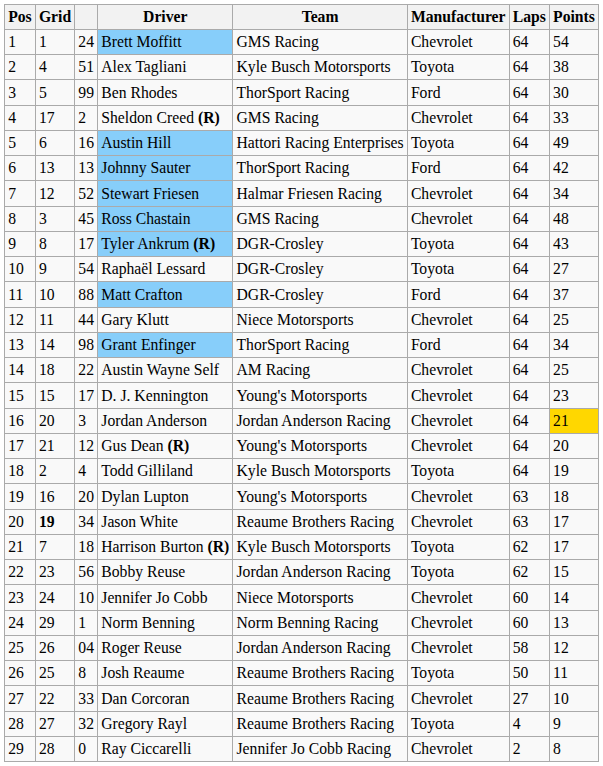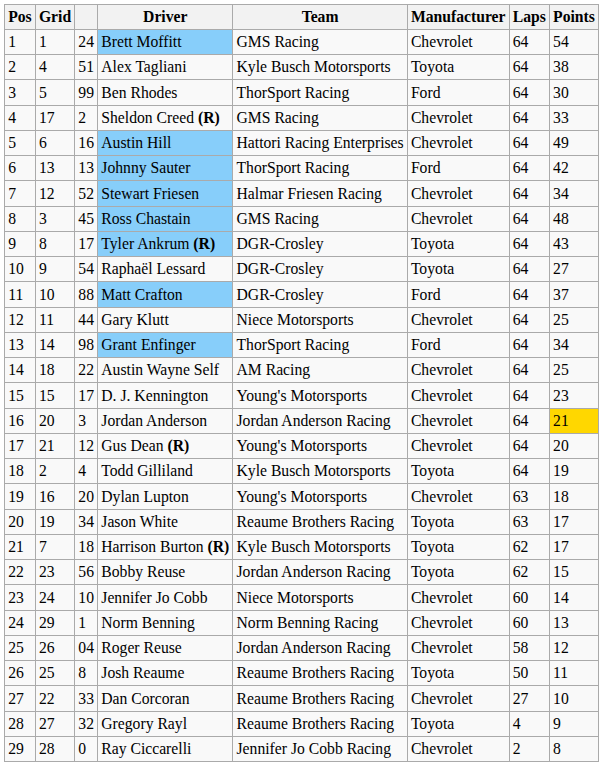 <table class="wikitable" style="font-size:98%">
 <tr>
 <th>Pos</th>
 <th>Grid</th>
 <th></th>
 <th>Driver</th>
 <th>Team</th>
 <th>Manufacturer</th>
 <th>Laps</th>
 <th>Points</th>
 </tr>
 <tr>
 <td>1</td>
 <td>1</td>
 <td>24</td>
 <td style="text-align:left;background:#87CEFA">Brett Moffitt</td>
 <td>GMS Racing</td>
 <td>Chevrolet</td>
 <td>64</td>
 <td>54</td>
 </tr>
 <tr>
 <td>2</td>
 <td>4</td>
 <td>51</td>
 <td>Alex Tagliani</td>
 <td>Kyle Busch Motorsports</td>
 <td>Toyota</td>
 <td>64</td>
 <td>38</td>
 </tr>
 <tr>
 <td>3</td>
 <td>5</td>
 <td>99</td>
 <td>Ben Rhodes</td>
 <td>ThorSport Racing</td>
 <td>Ford</td>
 <td>64</td>
 <td>30</td>
 </tr>
 <tr>
 <td>4</td>
 <td>17</td>
 <td>2</td>
 <td>Sheldon Creed <strong>(R)</strong></td>
 <td>GMS Racing</td>
 <td>Chevrolet</td>
 <td>64</td>
 <td>33</td>
 </tr>
 <tr>
 <td>5</td>
 <td>6</td>
 <td>16</td>
 <td style="text-align:left;background:#87CEFA">Austin Hill</td>
 <td>Hattori Racing Enterprises</td>
-<td>Toyota</td>
+<td>Chevrolet</td>
 <td>64</td>
 <td>49</td>
 </tr>
 <tr>
 <td>6</td>
 <td>13</td>
 <td>13</td>
 <td style="text-align:left;background:#87CEFA">Johnny Sauter</td>
 <td>ThorSport Racing</td>
 <td>Ford</td>
 <td>64</td>
 <td>42</td>
 </tr>
 <tr>
 <td>7</td>
 <td>12</td>
 <td>52</td>
 <td style="text-align:left;background:#87CEFA">Stewart Friesen</td>
 <td>Halmar Friesen Racing</td>
 <td>Chevrolet</td>
 <td>64</td>
 <td>34</td>
 </tr>
 <tr>
 <td>8</td>
 <td>3</td>
 <td>45</td>
 <td style="text-align:left;background:#87CEFA">Ross Chastain</td>
 <td>GMS Racing</td>
 <td>Chevrolet</td>
 <td>64</td>
 <td>48</td>
 </tr>
 <tr>
 <td>9</td>
 <td>8</td>
 <td>17</td>
 <td style="text-align:left;background:#87CEFA">Tyler Ankrum <strong>(R)</strong></td>
 <td>DGR-Crosley</td>
 <td>Toyota</td>
 <td>64</td>
 <td>43</td>
 </tr>
 <tr>
 <td>10</td>
 <td>9</td>
 <td>54</td>
 <td>Raphaël Lessard</td>
 <td>DGR-Crosley</td>
 <td>Toyota</td>
 <td>64</td>
 <td>27</td>
 </tr>
 <tr>
 <td>11</td>
 <td>10</td>
 <td>88</td>
 <td style="text-align:left;background:#87CEFA">Matt Crafton</td>
 <td>DGR-Crosley</td>
 <td>Ford</td>
 <td>64</td>
 <td>37</td>
 </tr>
 <tr>
 <td>12</td>
 <td>11</td>
 <td>44</td>
 <td>Gary Klutt</td>
 <td>Niece Motorsports</td>
 <td>Chevrolet</td>
 <td>64</td>
 <td>25</td>
 </tr>
 <tr>
 <td>13</td>
 <td>14</td>
 <td>98</td>
 <td style="text-align:left;background:#87CEFA">Grant Enfinger</td>
 <td>ThorSport Racing</td>
 <td>Ford</td>
 <td>64</td>
 <td>34</td>
 </tr>
 <tr>
 <td>14</td>
 <td>18</td>
 <td>22</td>
 <td>Austin Wayne Self</td>
 <td>AM Racing</td>
 <td>Chevrolet</td>
 <td>64</td>
 <td>25</td>
 </tr>
 <tr>
 <td>15</td>
 <td>15</td>
 <td>17</td>
 <td>D. J. Kennington</td>
 <td>Young's Motorsports</td>
 <td>Chevrolet</td>
 <td>64</td>
 <td>23</td>
 </tr>
 <tr>
 <td>16</td>
 <td>20</td>
 <td>3</td>
 <td>Jordan Anderson</td>
 <td>Jordan Anderson Racing</td>
 <td>Chevrolet</td>
 <td>64</td>
 <td style="background: gold;">21</td>
 </tr>
 <tr>
 <td>17</td>
 <td>21</td>
 <td>12</td>
 <td>Gus Dean <strong>(R)</strong></td>
 <td>Young's Motorsports</td>
 <td>Chevrolet</td>
 <td>64</td>
 <td>20</td>
 </tr>
 <tr>
 <td>18</td>
 <td>2</td>
 <td>4</td>
 <td>Todd Gilliland</td>
 <td>Kyle Busch Motorsports</td>
 <td>Toyota</td>
 <td>64</td>
 <td>19</td>
 </tr>
 <tr>
 <td>19</td>
 <td>16</td>
 <td>20</td>
 <td>Dylan Lupton</td>
 <td>Young's Motorsports</td>
 <td>Chevrolet</td>
 <td>63</td>
 <td>18</td>
 </tr>
 <tr>
 <td>20</td>
-<td><strong>19</strong></td>
+<td>19</td>
 <td>34</td>
 <td>Jason White</td>
 <td>Reaume Brothers Racing</td>
-<td>Chevrolet</td>
+<td>Toyota</td>
 <td>63</td>
 <td>17</td>
 </tr>
 <tr>
 <td>21</td>
 <td>7</td>
 <td>18</td>
 <td>Harrison Burton <strong>(R)</strong></td>
 <td>Kyle Busch Motorsports</td>
 <td>Toyota</td>
 <td>62</td>
 <td>17</td>
 </tr>
 <tr>
 <td>22</td>
 <td>23</td>
 <td>56</td>
 <td>Bobby Reuse</td>
 <td>Jordan Anderson Racing</td>
 <td>Toyota</td>
 <td>62</td>
 <td>15</td>
 </tr>
 <tr>
 <td>23</td>
 <td>24</td>
 <td>10</td>
 <td>Jennifer Jo Cobb</td>
 <td>Niece Motorsports</td>
 <td>Chevrolet</td>
 <td>60</td>
 <td>14</td>
 </tr>
 <tr>
 <td>24</td>
 <td>29</td>
 <td>1</td>
 <td>Norm Benning</td>
 <td>Norm Benning Racing</td>
 <td>Chevrolet</td>
 <td>60</td>
 <td>13</td>
 </tr>
 <tr>
 <td>25</td>
 <td>26</td>
 <td>04</td>
 <td>Roger Reuse</td>
 <td>Jordan Anderson Racing</td>
 <td>Chevrolet</td>
 <td>58</td>
 <td>12</td>
 </tr>
 <tr>
 <td>26</td>
 <td>25</td>
 <td>8</td>
 <td>Josh Reaume</td>
 <td>Reaume Brothers Racing</td>
 <td>Toyota</td>
 <td>50</td>
 <td>11</td>
 </tr>
 <tr>
 <td>27</td>
 <td>22</td>
 <td>33</td>
 <td>Dan Corcoran</td>
 <td>Reaume Brothers Racing</td>
 <td>Chevrolet</td>
 <td>27</td>
 <td>10</td>
 </tr>
 <tr>
 <td>28</td>
 <td>27</td>
 <td>32</td>
 <td>Gregory Rayl</td>
 <td>Reaume Brothers Racing</td>
 <td>Toyota</td>
 <td>4</td>
 <td>9</td>
 </tr>
 <tr>
 <td>29</td>
 <td>28</td>
 <td>0</td>
 <td>Ray Ciccarelli</td>
 <td>Jennifer Jo Cobb Racing</td>
 <td>Chevrolet</td>
 <td>2</td>
 <td>8</td>
 </tr>
 <tr>
 </tr>
 </table>
